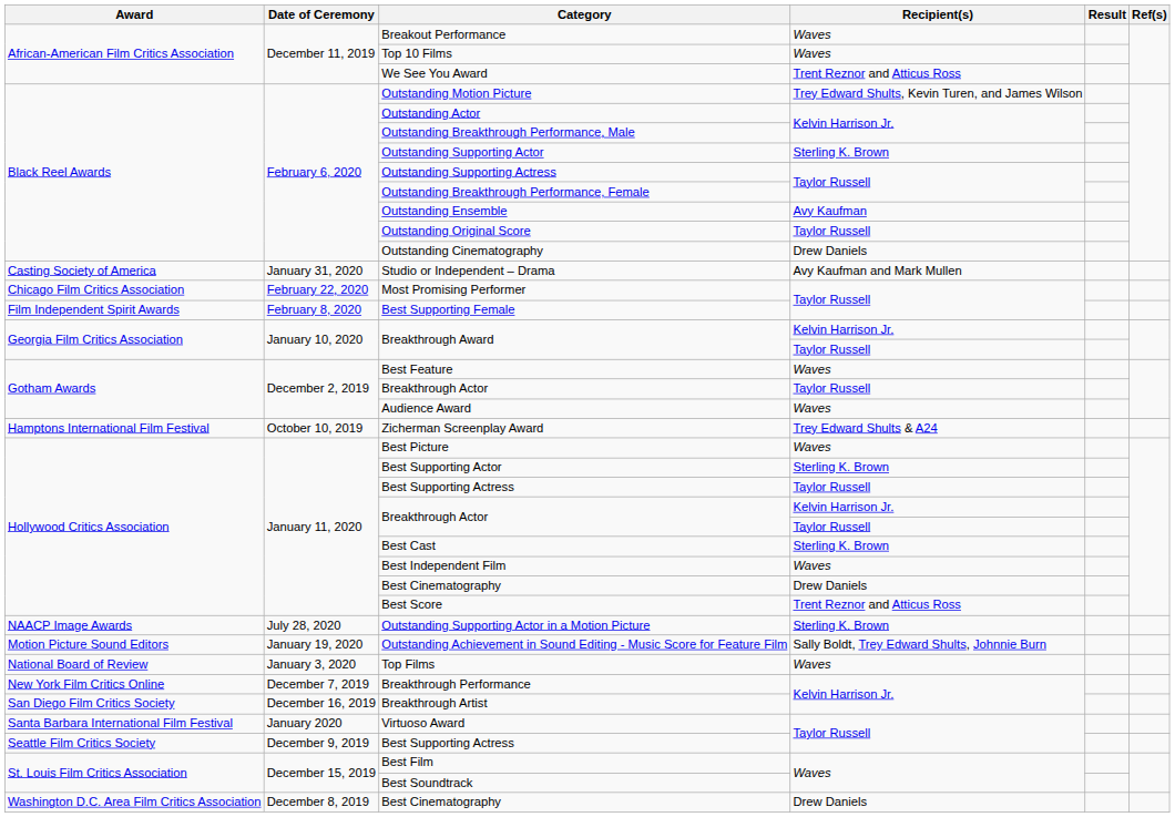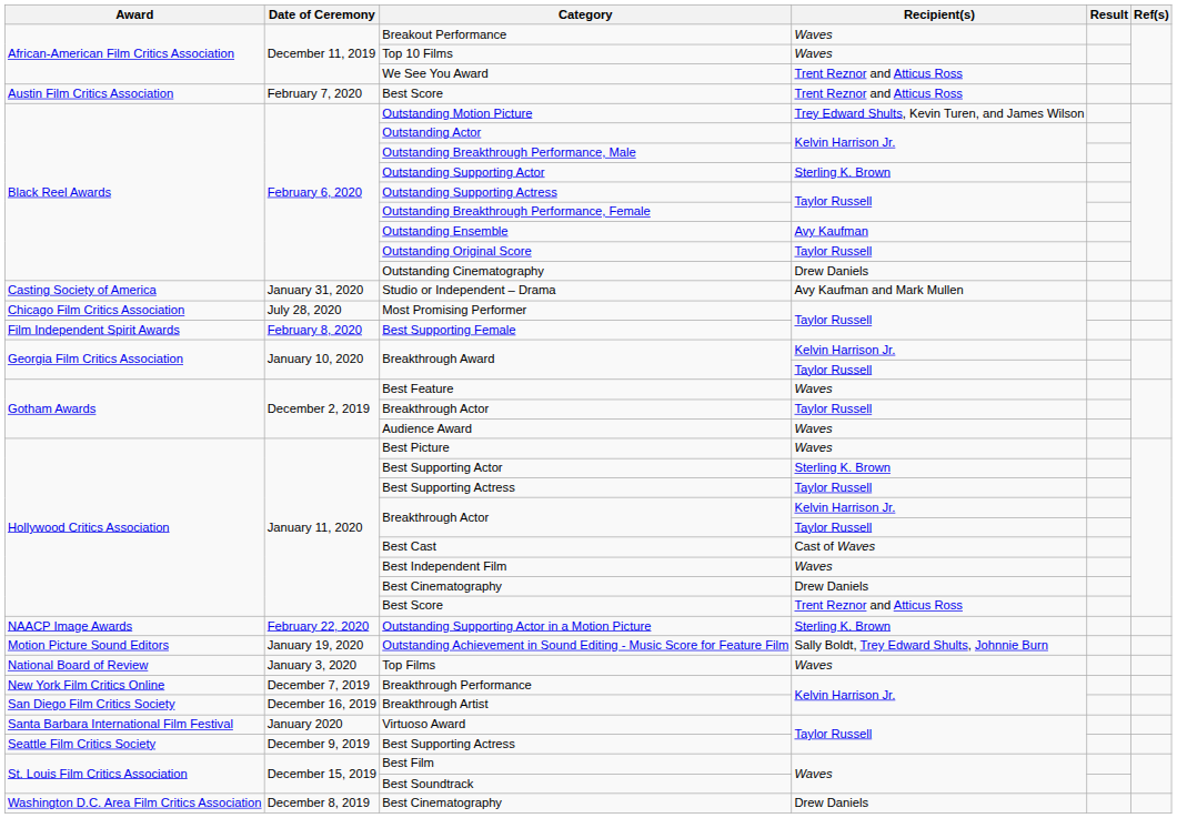 <table class="wikitable sortable">
 <tr>
 <th>Award</th>
 <th>Date of Ceremony</th>
 <th>Category</th>
 <th>Recipient(s)</th>
 <th>Result</th>
 <th>Ref(s)</th>
 </tr>
 <tr>
 <td rowspan="3"><a href='#'>African-American Film Critics Association</a></td>
 <td rowspan="3">December 11, 2019</td>
 <td>Breakout Performance</td>
 <td><em>Waves</em></td>
 <td></td>
 <td rowspan="3" align="center"></td>
 </tr>
 <tr>
 <td>Top 10 Films</td>
 <td><em>Waves</em></td>
 <td></td>
 </tr>
 <tr>
 <td>We See You Award</td>
 <td><a href='#'>Trent Reznor</a> and <a href='#'>Atticus Ross</a></td>
 <td></td>
+</tr>
+<tr>
+<td><a href='#'>Austin Film Critics Association</a></td>
+<td>February 7, 2020</td>
+<td>Best Score</td>
+<td><a href='#'>Trent Reznor</a> and <a href='#'>Atticus Ross</a></td>
+<td></td>
+<td align="center"></td>
 </tr>
 <tr>
 <td rowspan="9"><a href='#'>Black Reel Awards</a></td>
 <td rowspan="9"><a href='#'>February 6, 2020</a></td>
 <td><a href='#'>Outstanding Motion Picture</a></td>
 <td><a href='#'>Trey Edward Shults</a>, Kevin Turen, and James Wilson</td>
 <td></td>
 <td rowspan="9" align="center"></td>
 </tr>
 <tr>
 <td><a href='#'>Outstanding Actor</a></td>
 <td rowspan="2"><a href='#'>Kelvin Harrison Jr.</a></td>
 <td></td>
 </tr>
 <tr>
 <td><a href='#'>Outstanding Breakthrough Performance, Male</a></td>
 <td></td>
 </tr>
 <tr>
 <td><a href='#'>Outstanding Supporting Actor</a></td>
 <td><a href='#'>Sterling K. Brown</a></td>
 <td></td>
 </tr>
 <tr>
 <td><a href='#'>Outstanding Supporting Actress</a></td>
 <td rowspan="2"><a href='#'>Taylor Russell</a></td>
 <td></td>
 </tr>
 <tr>
 <td><a href='#'>Outstanding Breakthrough Performance, Female</a></td>
 <td></td>
 </tr>
 <tr>
 <td><a href='#'>Outstanding Ensemble</a></td>
 <td><a href='#'>Avy Kaufman</a></td>
 <td></td>
 </tr>
 <tr>
 <td><a href='#'>Outstanding Original Score</a></td>
 <td><a href='#'>Taylor Russell</a></td>
 <td></td>
 </tr>
 <tr>
 <td>Outstanding Cinematography</td>
 <td>Drew Daniels</td>
 <td></td>
 </tr>
 <tr>
 <td><a href='#'>Casting Society of America</a></td>
 <td>January 31, 2020</td>
 <td>Studio or Independent – Drama</td>
 <td>Avy Kaufman and Mark Mullen</td>
 <td></td>
 <td align="center"></td>
 </tr>
 <tr>
 <td><a href='#'>Chicago Film Critics Association</a></td>
-<td><a href='#'>February 22, 2020</a></td>
+<td>July 28, 2020</td>
 <td>Most Promising Performer</td>
 <td rowspan="2"><a href='#'>Taylor Russell</a></td>
 <td></td>
 <td align="center"></td>
 </tr>
 <tr>
 <td><a href='#'>Film Independent Spirit Awards</a></td>
 <td><a href='#'>February 8, 2020</a></td>
 <td><a href='#'>Best Supporting Female</a></td>
 <td></td>
 <td align="center"></td>
 </tr>
 <tr>
 <td rowspan="2"><a href='#'>Georgia Film Critics Association</a></td>
 <td rowspan="2">January 10, 2020</td>
 <td rowspan="2">Breakthrough Award</td>
 <td><a href='#'>Kelvin Harrison Jr.</a></td>
 <td></td>
 <td rowspan="2" align="center"></td>
 </tr>
 <tr>
 <td><a href='#'>Taylor Russell</a></td>
 <td></td>
 </tr>
 <tr>
 <td rowspan="3"><a href='#'>Gotham Awards</a></td>
 <td rowspan="3">December 2, 2019</td>
 <td>Best Feature</td>
 <td><em>Waves</em></td>
 <td></td>
 <td rowspan="3" align="center"></td>
 </tr>
 <tr>
 <td>Breakthrough Actor</td>
 <td><a href='#'>Taylor Russell</a></td>
 <td></td>
 </tr>
 <tr>
 <td>Audience Award</td>
 <td><em>Waves</em></td>
 <td></td>
 </tr>
 <tr>
-<td><a href='#'>Hamptons International Film Festival</a></td>
-<td>October 10, 2019</td>
-<td rowspan="1">Zicherman Screenplay Award</td>
-<td><a href='#'>Trey Edward Shults</a> & <a href='#'>A24</a></td>
-<td></td>
-<td align="center"></td>
-</tr>
-<tr>
 <td rowspan="9"><a href='#'>Hollywood Critics Association</a></td>
 <td rowspan="9">January 11, 2020</td>
 <td>Best Picture</td>
 <td><em>Waves</em></td>
 <td></td>
 <td rowspan="9"  align="center"></td>
 </tr>
 <tr>
 <td>Best Supporting Actor</td>
 <td><a href='#'>Sterling K. Brown</a></td>
 <td></td>
 </tr>
 <tr>
 <td>Best Supporting Actress</td>
 <td><a href='#'>Taylor Russell</a></td>
 <td></td>
 </tr>
 <tr>
 <td rowspan="2">Breakthrough Actor</td>
 <td><a href='#'>Kelvin Harrison Jr.</a></td>
 <td></td>
 </tr>
 <tr>
 <td><a href='#'>Taylor Russell</a></td>
 <td></td>
 </tr>
 <tr>
 <td>Best Cast</td>
-<td><a href='#'>Sterling K. Brown</a></td>
+<td>Cast of <em>Waves</em></td>
 <td></td>
 </tr>
 <tr>
 <td>Best Independent Film</td>
 <td><em>Waves</em></td>
 <td></td>
 </tr>
 <tr>
 <td>Best Cinematography</td>
 <td>Drew Daniels</td>
 <td></td>
 </tr>
 <tr>
 <td>Best Score</td>
 <td><a href='#'>Trent Reznor</a> and <a href='#'>Atticus Ross</a></td>
 <td></td>
 </tr>
 <tr>
 <td><a href='#'>NAACP Image Awards</a></td>
-<td>July 28, 2020</td>
+<td><a href='#'>February 22, 2020</a></td>
 <td><a href='#'>Outstanding Supporting Actor in a Motion Picture</a></td>
 <td><a href='#'>Sterling K. Brown</a></td>
 <td></td>
 <td align="center"></td>
 </tr>
 <tr>
 <td><a href='#'>Motion Picture Sound Editors</a></td>
 <td>January 19, 2020</td>
 <td><a href='#'>Outstanding Achievement in Sound Editing - Music Score for Feature Film</a></td>
 <td>Sally Boldt, <a href='#'>Trey Edward Shults</a>, <a href='#'>Johnnie Burn</a></td>
 <td></td>
 <td align="center"></td>
 </tr>
 <tr>
 <td><a href='#'>National Board of Review</a></td>
 <td>January 3, 2020</td>
 <td>Top Films</td>
 <td><em>Waves</em></td>
 <td></td>
 <td align="center"></td>
 </tr>
 <tr>
 <td><a href='#'>New York Film Critics Online</a></td>
 <td>December 7, 2019</td>
 <td>Breakthrough Performance</td>
 <td rowspan="2"><a href='#'>Kelvin Harrison Jr.</a></td>
 <td></td>
 <td align="center"></td>
 </tr>
 <tr>
 <td><a href='#'>San Diego Film Critics Society</a></td>
 <td>December 16, 2019</td>
 <td>Breakthrough Artist</td>
 <td></td>
 <td align="center"></td>
 </tr>
 <tr>
 <td><a href='#'>Santa Barbara International Film Festival</a></td>
 <td>January 2020</td>
 <td rowspan="1">Virtuoso Award</td>
 <td rowspan="2"><a href='#'>Taylor Russell</a></td>
 <td></td>
 <td align="center"></td>
 </tr>
 <tr>
 <td><a href='#'>Seattle Film Critics Society</a></td>
 <td>December 9, 2019</td>
 <td>Best Supporting Actress</td>
 <td></td>
 <td align="center"></td>
 </tr>
 <tr>
 <td rowspan="2"><a href='#'>St. Louis Film Critics Association</a></td>
 <td rowspan="2">December 15, 2019</td>
 <td>Best Film</td>
 <td rowspan="2"><em>Waves</em></td>
 <td></td>
 <td rowspan="2" align="center"></td>
 </tr>
 <tr>
 <td>Best Soundtrack</td>
 <td></td>
 </tr>
 <tr>
 <td><a href='#'>Washington D.C. Area Film Critics Association</a></td>
 <td>December 8, 2019</td>
 <td>Best Cinematography</td>
 <td>Drew Daniels</td>
 <td></td>
 <td align="center"></td>
 </tr>
 </table>
